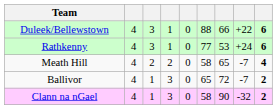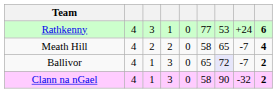 <table class="wikitable" style="text-align:center">
 <tr>
 <th style="width:175px;">Team</th>
 <th width="20"></th>
 <th width="20"></th>
 <th width="20"></th>
 <th width="20"></th>
 <th width="20"></th>
 <th width="20"></th>
 <th width="20"></th>
 <th width="20"></th>
-</tr>
-<tr style="background:#cfc;">
-<td><a href='#'>Duleek/Bellewstown</a></td>
-<td>4</td>
-<td>3</td>
-<td>1</td>
-<td>0</td>
-<td>88</td>
-<td>66</td>
-<td>+22</td>
-<td><strong>6</strong></td>
 </tr>
 <tr style="background:#cfc;">
 <td><a href='#'>Rathkenny</a></td>
 <td>4</td>
 <td>3</td>
 <td>1</td>
 <td>0</td>
 <td>77</td>
 <td>53</td>
 <td>+24</td>
 <td><strong>6</strong></td>
 </tr>
 <tr>
 <td>Meath Hill</td>
 <td>4</td>
 <td>2</td>
 <td>2</td>
 <td>0</td>
 <td>58</td>
 <td>65</td>
 <td>-7</td>
 <td><strong>4</strong></td>
 </tr>
 <tr>
 <td>Ballivor</td>
 <td>4</td>
 <td>1</td>
 <td>3</td>
 <td>0</td>
 <td>65</td>
-<td>72</td>
+<td style="background: lavender;">72</td>
 <td>-7</td>
 <td><strong>2</strong></td>
 </tr>
 <tr style="background:#fcf;">
 <td><a href='#'>Clann na nGael</a></td>
 <td>4</td>
 <td>1</td>
 <td>3</td>
 <td>0</td>
 <td>58</td>
 <td>90</td>
 <td>-32</td>
 <td><strong>2</strong></td>
 </tr>
 </table>
